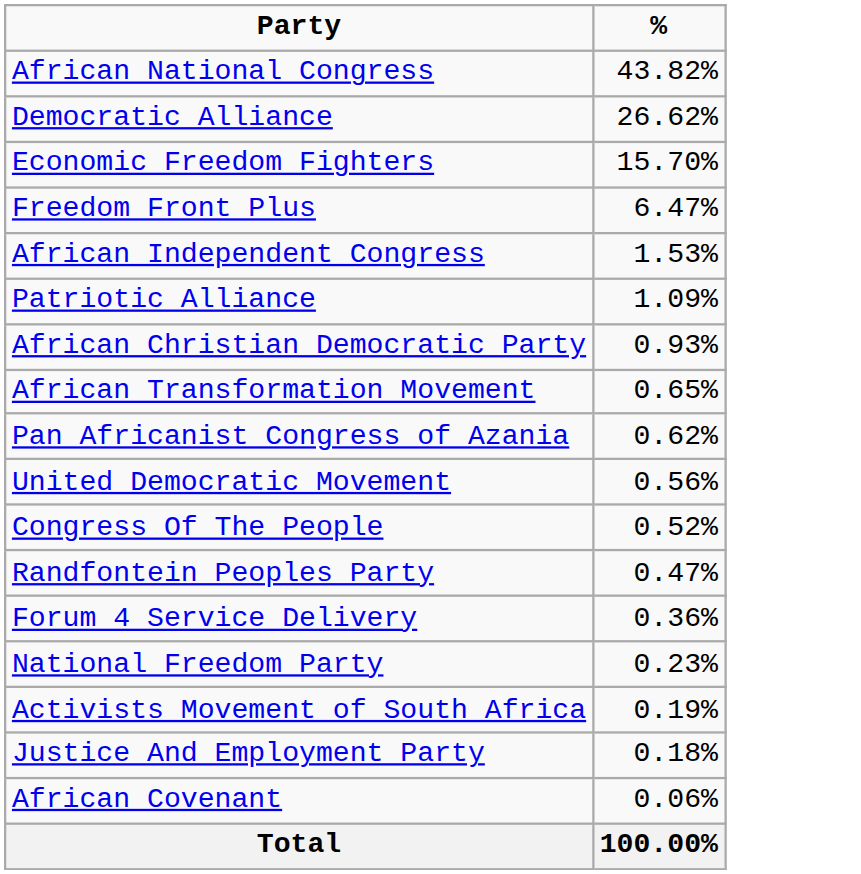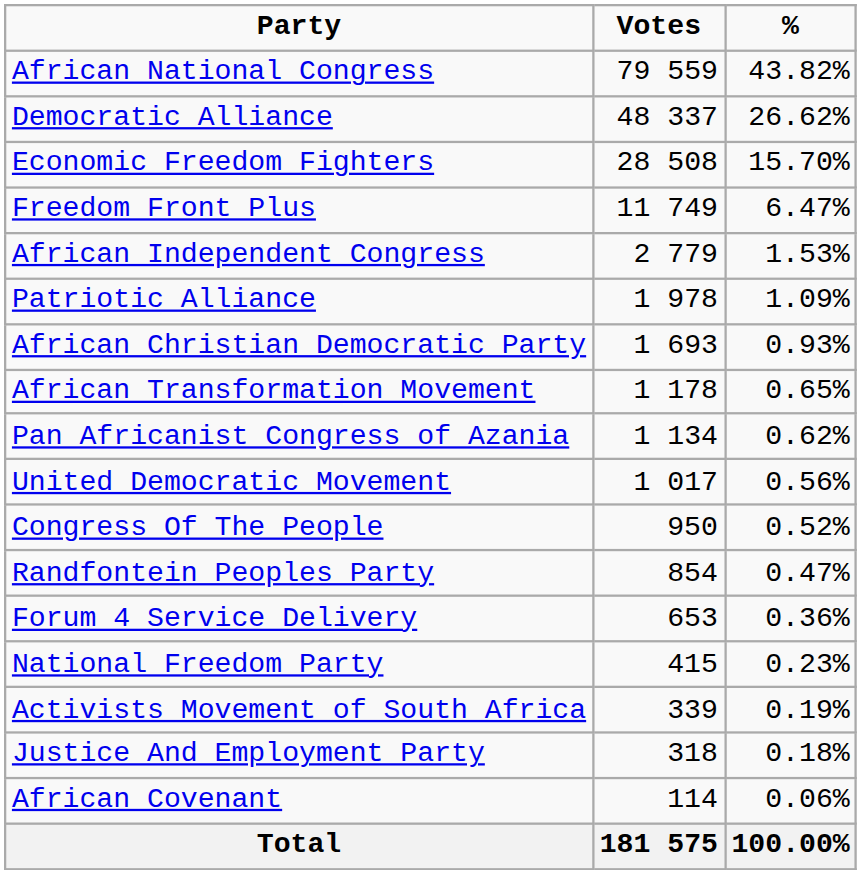 <table class="wikitable" style="font-size: 95%; text-align: right">
 <tr>
 <th style="background-color:#f9f9f9" align=left>Party</th>
+<th style="background-color:#f9f9f9" align=right>Votes</th>
 <th style="background-color:#f9f9f9" align=right>%</th>
 </tr>
 <tr>
 <td align=left><a href='#'>African National Congress</a></td>
+<td>79 559</td>
 <td>43.82%</td>
 </tr>
 <tr>
 <td align=left><a href='#'>Democratic Alliance</a></td>
+<td>48 337</td>
 <td>26.62%</td>
 </tr>
 <tr>
 <td align=left><a href='#'>Economic Freedom Fighters</a></td>
+<td>28 508</td>
 <td>15.70%</td>
 </tr>
 <tr>
 <td align=left><a href='#'>Freedom Front Plus</a></td>
+<td>11 749</td>
 <td>6.47%</td>
 </tr>
 <tr>
 <td align=left><a href='#'>African Independent Congress</a></td>
+<td>2 779</td>
 <td>1.53%</td>
 </tr>
 <tr>
 <td align=left><a href='#'>Patriotic Alliance</a></td>
+<td>1 978</td>
 <td>1.09%</td>
 </tr>
 <tr>
 <td align=left><a href='#'>African Christian Democratic Party</a></td>
+<td>1 693</td>
 <td>0.93%</td>
 </tr>
 <tr>
 <td align=left><a href='#'>African Transformation Movement</a></td>
+<td>1 178</td>
 <td>0.65%</td>
 </tr>
 <tr>
 <td align=left><a href='#'>Pan Africanist Congress of Azania</a></td>
+<td>1 134</td>
 <td>0.62%</td>
 </tr>
 <tr>
 <td align=left><a href='#'>United Democratic Movement</a></td>
+<td>1 017</td>
 <td>0.56%</td>
 </tr>
 <tr>
 <td align=left><a href='#'>Congress Of The People</a></td>
+<td>950</td>
 <td>0.52%</td>
 </tr>
 <tr>
 <td align=left><a href='#'>Randfontein Peoples Party</a></td>
+<td>854</td>
 <td>0.47%</td>
 </tr>
 <tr>
 <td align=left><a href='#'>Forum 4 Service Delivery</a></td>
+<td>653</td>
 <td>0.36%</td>
 </tr>
 <tr>
 <td align=left><a href='#'>National Freedom Party</a></td>
+<td>415</td>
 <td>0.23%</td>
 </tr>
 <tr>
 <td align=left><a href='#'>Activists Movement of South Africa</a></td>
+<td>339</td>
 <td>0.19%</td>
 </tr>
 <tr>
 <td align=left><a href='#'>Justice And Employment Party</a></td>
+<td>318</td>
 <td>0.18%</td>
 </tr>
 <tr>
 <td align=left><a href='#'>African Covenant</a></td>
+<td>114</td>
 <td>0.06%</td>
 </tr>
 <tr>
 <th align=left>Total</th>
+<th>181 575</th>
 <th>100.00%</th>
 </tr>
 </table>
